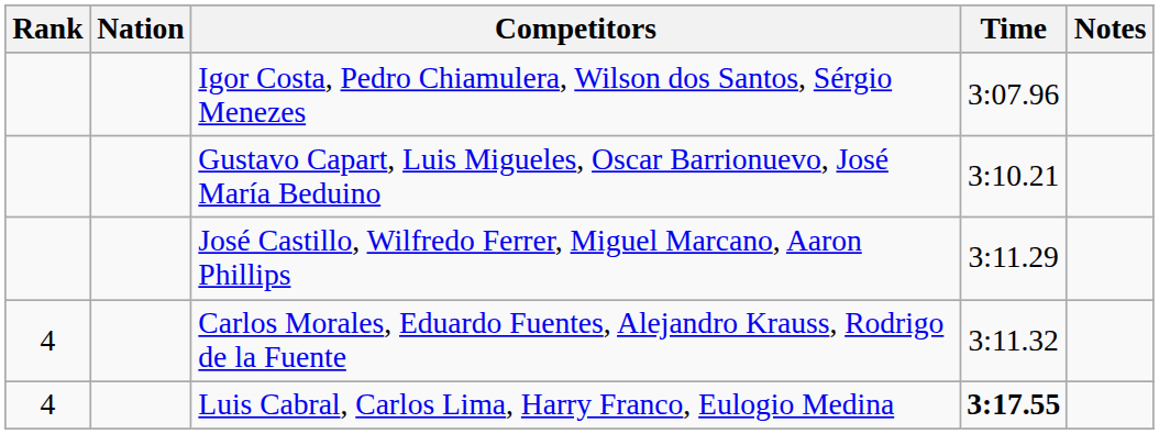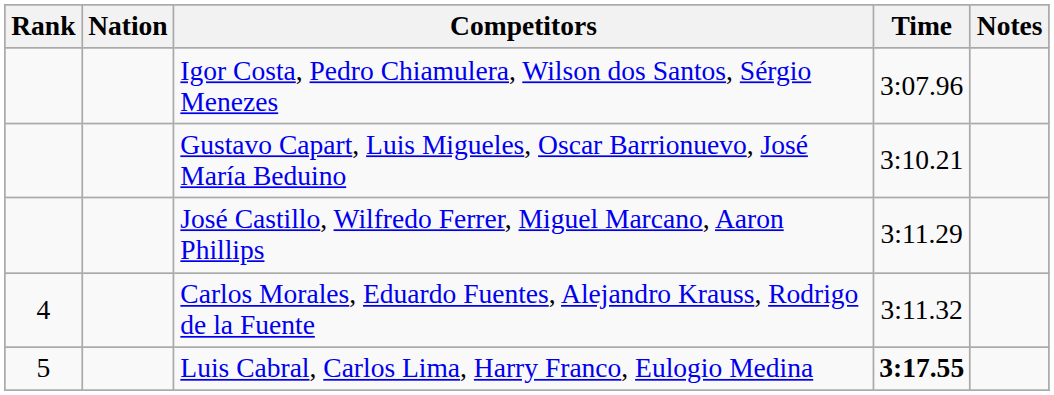 <table class="wikitable sortable" style="text-align:center">
 <tr>
 <th>Rank</th>
 <th>Nation</th>
 <th>Competitors</th>
 <th>Time</th>
 <th>Notes</th>
 </tr>
 <tr>
 <td></td>
 <td align=left></td>
 <td align=left><a href='#'>Igor Costa</a>, <a href='#'>Pedro Chiamulera</a>, <a href='#'>Wilson dos Santos</a>, <a href='#'>Sérgio Menezes</a></td>
 <td>3:07.96</td>
 <td></td>
 </tr>
 <tr>
 <td></td>
 <td align=left></td>
 <td align=left><a href='#'>Gustavo Capart</a>, <a href='#'>Luis Migueles</a>, <a href='#'>Oscar Barrionuevo</a>, <a href='#'>José María Beduino</a></td>
 <td>3:10.21</td>
 <td></td>
 </tr>
 <tr>
 <td></td>
 <td align=left></td>
 <td align=left><a href='#'>José Castillo</a>, <a href='#'>Wilfredo Ferrer</a>, <a href='#'>Miguel Marcano</a>, <a href='#'>Aaron Phillips</a></td>
 <td>3:11.29</td>
 <td></td>
 </tr>
 <tr>
 <td>4</td>
 <td align=left></td>
 <td align=left><a href='#'>Carlos Morales</a>, <a href='#'>Eduardo Fuentes</a>, <a href='#'>Alejandro Krauss</a>, <a href='#'>Rodrigo de la Fuente</a></td>
 <td>3:11.32</td>
 <td></td>
 </tr>
 <tr>
-<td>4</td>
+<td>5</td>
 <td align=left></td>
 <td align=left><a href='#'>Luis Cabral</a>, <a href='#'>Carlos Lima</a>, <a href='#'>Harry Franco</a>, <a href='#'>Eulogio Medina</a></td>
 <td><strong>3:17.55</strong></td>
 <td></td>
 </tr>
 </table>
